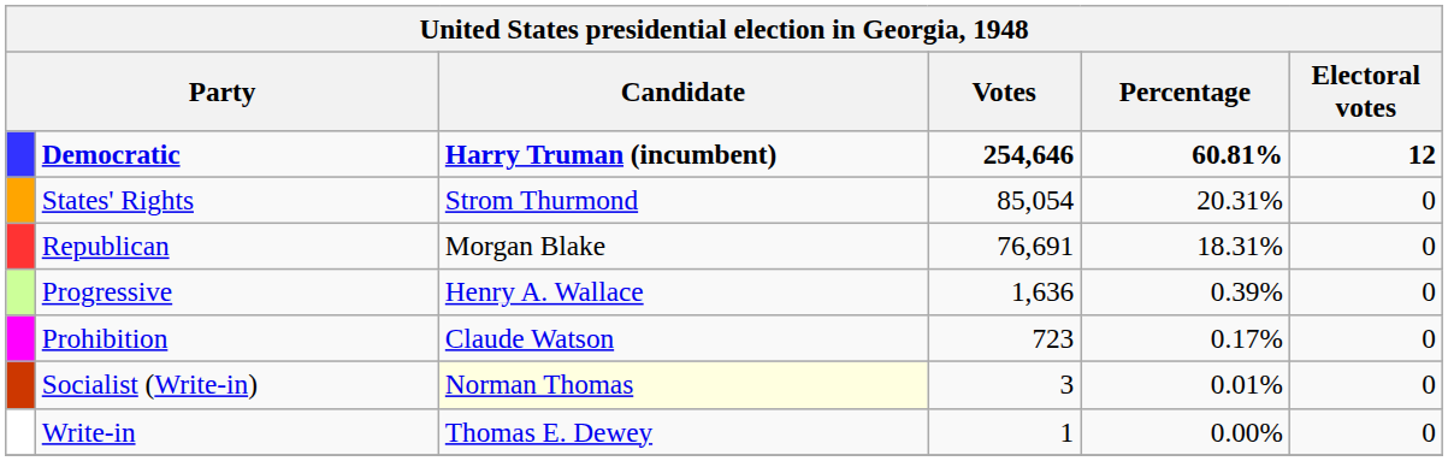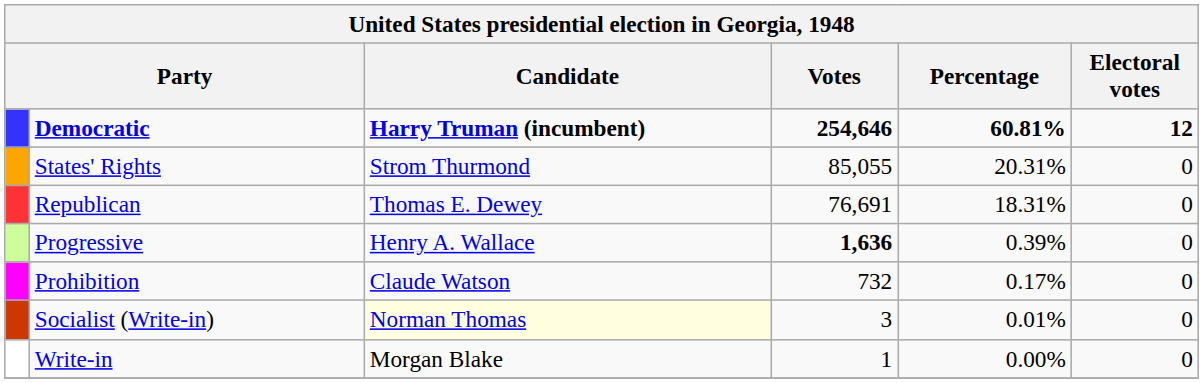 <table class="wikitable" style="font-size: 95%;">
 <tr>
 <th colspan="6">United States presidential election in Georgia, 1948</th>
 </tr>
 <tr>
 <th colspan="2" style="width: 15em">Party</th>
 <th style="width: 17em">Candidate</th>
 <th style="width: 5em">Votes</th>
 <th style="width: 7em">Percentage</th>
 <th style="width: 5em">Electoral votes</th>
 </tr>
 <tr>
 <th style="background-color:#3333FF; width: 3px"></th>
 <td style="width: 130px"><strong><a href='#'>Democratic</a></strong></td>
 <td><strong><a href='#'>Harry Truman</a> (incumbent)</strong></td>
 <td align="right"><strong>254,646</strong></td>
 <td align="right"><strong>60.81%</strong></td>
 <td align="right"><strong>12</strong></td>
 </tr>
 <tr>
 <th style="background-color:#FFA500; width: 3px"></th>
 <td style="width: 130px"><a href='#'>States' Rights</a></td>
 <td><a href='#'>Strom Thurmond</a></td>
-<td align="right">85,054</td>
+<td align="right">85,055</td>
 <td align="right">20.31%</td>
 <td align="right">0</td>
 </tr>
 <tr>
 <th style="background-color:#FF3333; width: 3px"></th>
 <td style="width: 130px"><a href='#'>Republican</a></td>
-<td>Morgan Blake</td>
+<td><a href='#'>Thomas E. Dewey</a></td>
 <td align="right">76,691</td>
 <td align="right">18.31%</td>
 <td align="right">0</td>
 </tr>
 <tr>
 <th style="background-color:#CCFF99; width: 3px"></th>
 <td style="width: 130px"><a href='#'>Progressive</a></td>
 <td><a href='#'>Henry A. Wallace</a></td>
-<td align="right">1,636</td>
+<td align="right"><strong>1,636</strong></td>
 <td align="right">0.39%</td>
 <td align="right">0</td>
 </tr>
 <tr>
 <th style="background-color:#FF00FF; width: 3px"></th>
 <td style="width: 130px"><a href='#'>Prohibition</a></td>
 <td><a href='#'>Claude Watson</a></td>
-<td align="right">723</td>
+<td align="right">732</td>
 <td align="right">0.17%</td>
 <td align="right">0</td>
 </tr>
 <tr>
 <th style="background-color:#CD3700; width: 3px"></th>
 <td style="width: 130px"><a href='#'>Socialist</a> (<a href='#'>Write-in</a>)</td>
 <td style="background: lightyellow;"><a href='#'>Norman Thomas</a></td>
 <td align="right">3</td>
 <td align="right">0.01%</td>
 <td align="right">0</td>
 </tr>
 <tr>
 <th style="background-color:white; width: 3px"></th>
 <td style="width: 130px"><a href='#'>Write-in</a></td>
-<td><a href='#'>Thomas E. Dewey</a></td>
+<td>Morgan Blake</td>
 <td align="right">1</td>
 <td align="right">0.00%</td>
 <td align="right">0</td>
 </tr>
 <tr>
 </tr>
 </table>
